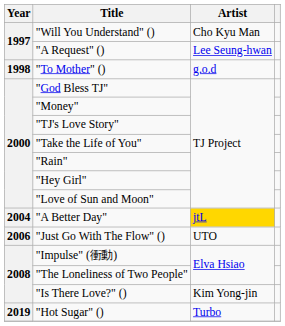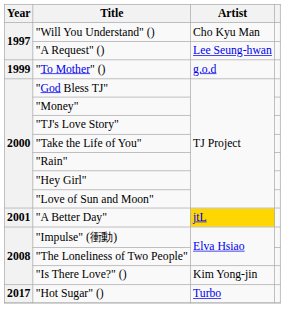 <table class="wikitable plainrowheaders sortable">
 <tr>
 <th scope="col">Year</th>
 <th scope="col">Title</th>
 <th scope="col">Artist</th>
 <th scope="col" class="unsortable"></th>
 </tr>
 <tr>
 <th scope="row" rowspan="2">1997</th>
 <td>"Will You Understand" ()</td>
 <td>Cho Kyu Man</td>
 <td></td>
 </tr>
 <tr>
 <td>"A Request" ()</td>
 <td><a href='#'>Lee Seung-hwan</a></td>
 <td></td>
 </tr>
 <tr>
-<th scope="row">1998</th>
+<th scope="row">1999</th>
 <td>"<a href='#'>To Mother</a>" ()</td>
 <td><a href='#'>g.o.d</a></td>
 <td></td>
 </tr>
 <tr>
 <th scope="row" rowspan=7>2000</th>
 <td>"<a href='#'>God</a> Bless TJ"</td>
 <td rowspan=7>TJ Project</td>
 <td></td>
 </tr>
 <tr>
 <td>"Money"</td>
 <td></td>
 </tr>
 <tr>
 <td>"TJ's Love Story"</td>
 <td></td>
 </tr>
 <tr>
 <td>"Take the Life of You"</td>
 <td></td>
 </tr>
 <tr>
 <td>"Rain"</td>
 <td></td>
 </tr>
 <tr>
 <td>"Hey Girl"</td>
 <td></td>
 </tr>
 <tr>
 <td>"Love of Sun and Moon"</td>
 <td></td>
 </tr>
 <tr>
-<th scope="row">2004</th>
+<th scope="row">2001</th>
 <td>"A Better Day"</td>
 <td style="background: gold;"><a href='#'>jtL</a></td>
-<td></td>
-</tr>
-<tr>
-<th scope="row">2006</th>
-<td>"Just Go With The Flow" ()</td>
-<td>UTO</td>
 <td></td>
 </tr>
 <tr>
 <th scope="row" rowspan=3>2008</th>
 <td>"Impulse" (衝動)</td>
 <td rowspan=2><a href='#'>Elva Hsiao</a></td>
 <td></td>
 </tr>
 <tr>
 <td>"The Loneliness of Two People"</td>
 </tr>
 <tr>
 <td>"Is There Love?" ()</td>
 <td>Kim Yong-jin</td>
 <td style="text-align:center"></td>
 </tr>
 <tr>
-<th scope="row">2019</th>
+<th scope="row">2017</th>
 <td>"Hot Sugar" ()</td>
 <td><a href='#'>Turbo</a></td>
 <td style="text-align:center"></td>
 </tr>
 <tr>
 </tr>
 </table>
